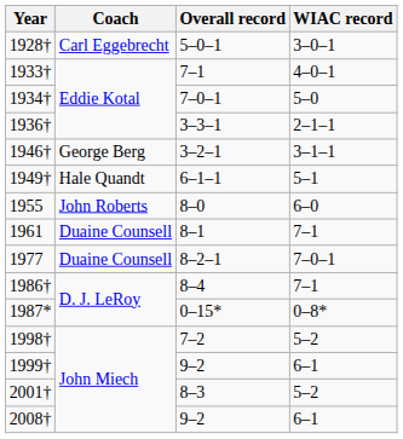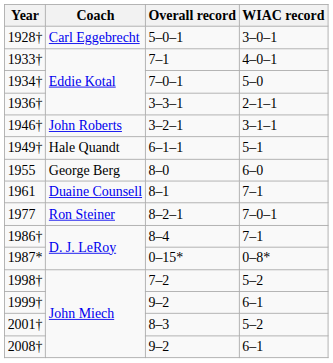 <table class="wikitable">
 <tr>
 <th>Year</th>
 <th>Coach</th>
 <th>Overall record</th>
 <th>WIAC record</th>
 </tr>
 <tr>
 <td>1928†</td>
 <td><a href='#'>Carl Eggebrecht</a></td>
 <td>5–0–1</td>
 <td>3–0–1</td>
 </tr>
 <tr>
 <td>1933†</td>
 <td rowspan="3"><a href='#'>Eddie Kotal</a></td>
 <td>7–1</td>
 <td>4–0–1</td>
 </tr>
 <tr>
 <td>1934†</td>
 <td>7–0–1</td>
 <td>5–0</td>
 </tr>
 <tr>
 <td>1936†</td>
 <td>3–3–1</td>
 <td>2–1–1</td>
 </tr>
 <tr>
 <td>1946†</td>
-<td>George Berg</td>
+<td><a href='#'>John Roberts</a></td>
 <td>3–2–1</td>
 <td>3–1–1</td>
 </tr>
 <tr>
 <td>1949†</td>
 <td>Hale Quandt</td>
 <td>6–1–1</td>
 <td>5–1</td>
 </tr>
 <tr>
 <td>1955</td>
-<td><a href='#'>John Roberts</a></td>
+<td>George Berg</td>
 <td>8–0</td>
 <td>6–0</td>
 </tr>
 <tr>
 <td>1961</td>
 <td><a href='#'>Duaine Counsell</a></td>
 <td>8–1</td>
 <td>7–1</td>
 </tr>
 <tr>
 <td>1977</td>
-<td><a href='#'>Duaine Counsell</a></td>
+<td><a href='#'>Ron Steiner</a></td>
 <td>8–2–1</td>
 <td>7–0–1</td>
 </tr>
 <tr>
 <td>1986†</td>
 <td rowspan="2"><a href='#'>D. J. LeRoy</a></td>
 <td>8–4</td>
 <td>7–1</td>
 </tr>
 <tr>
 <td>1987*</td>
 <td>0–15*</td>
 <td>0–8*</td>
 </tr>
 <tr>
 <td>1998†</td>
 <td rowspan="4"><a href='#'>John Miech</a></td>
 <td>7–2</td>
 <td>5–2</td>
 </tr>
 <tr>
 <td>1999†</td>
 <td>9–2</td>
 <td>6–1</td>
 </tr>
 <tr>
 <td>2001†</td>
 <td>8–3</td>
 <td>5–2</td>
 </tr>
 <tr>
 <td>2008†</td>
 <td>9–2</td>
 <td>6–1</td>
 </tr>
 </table>
